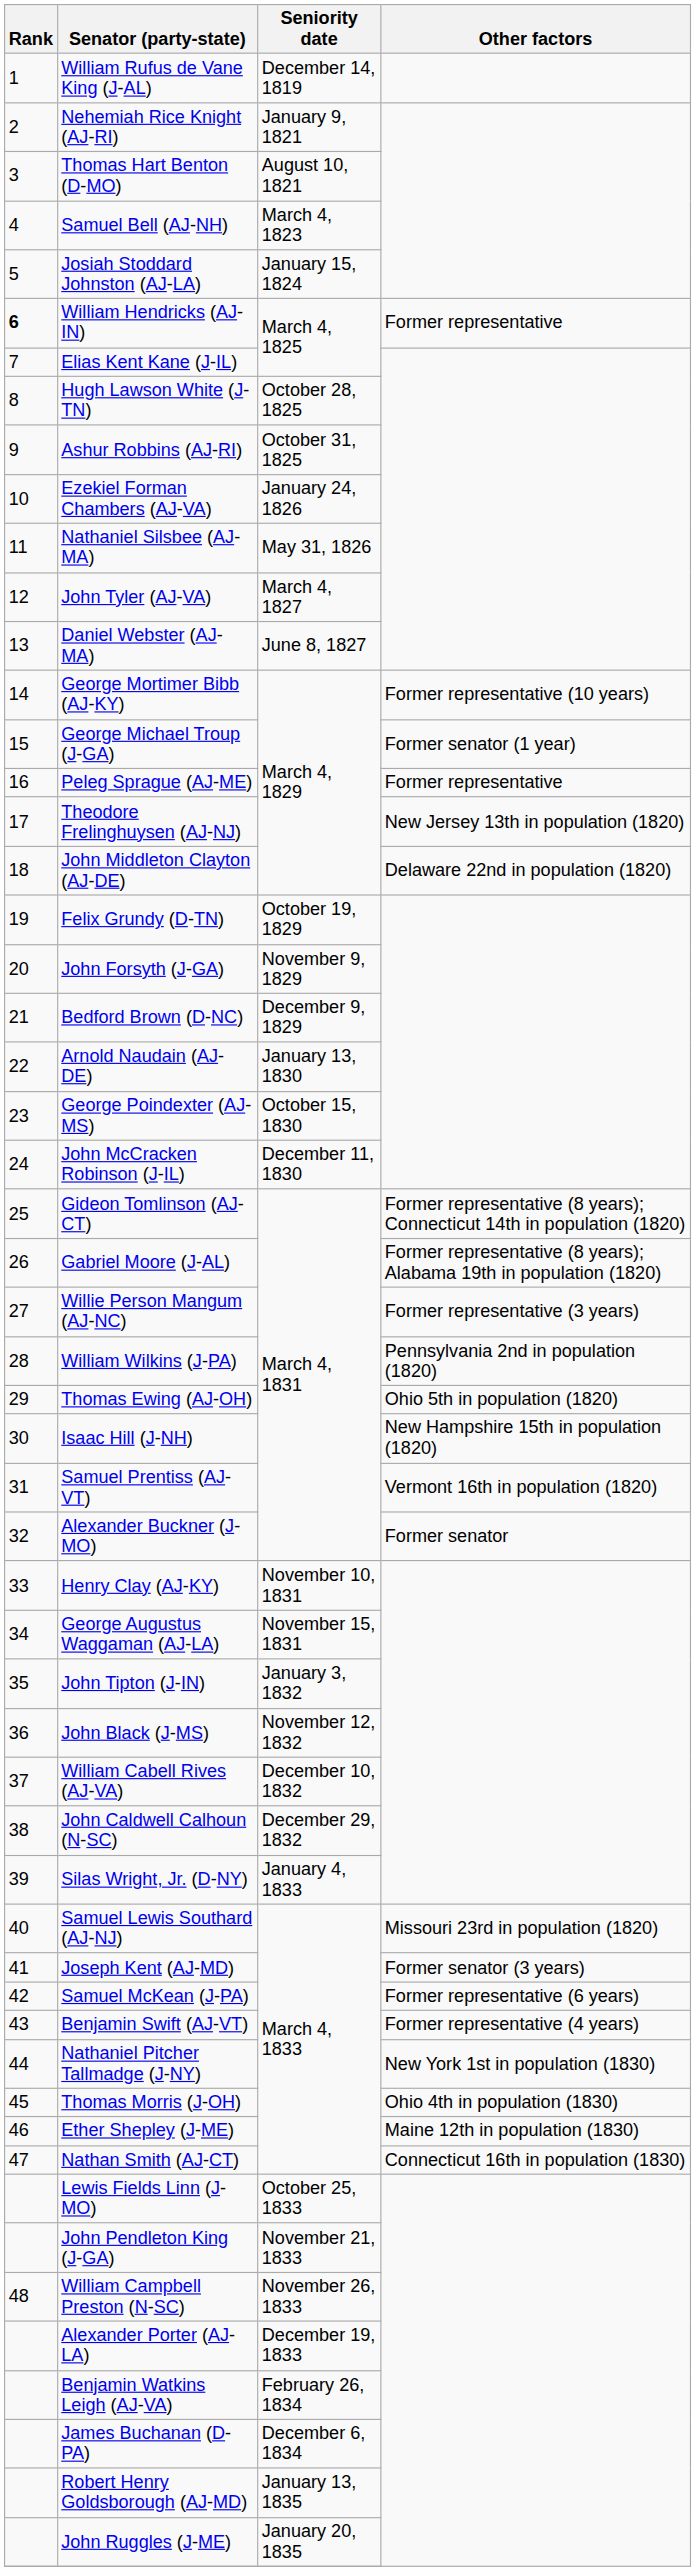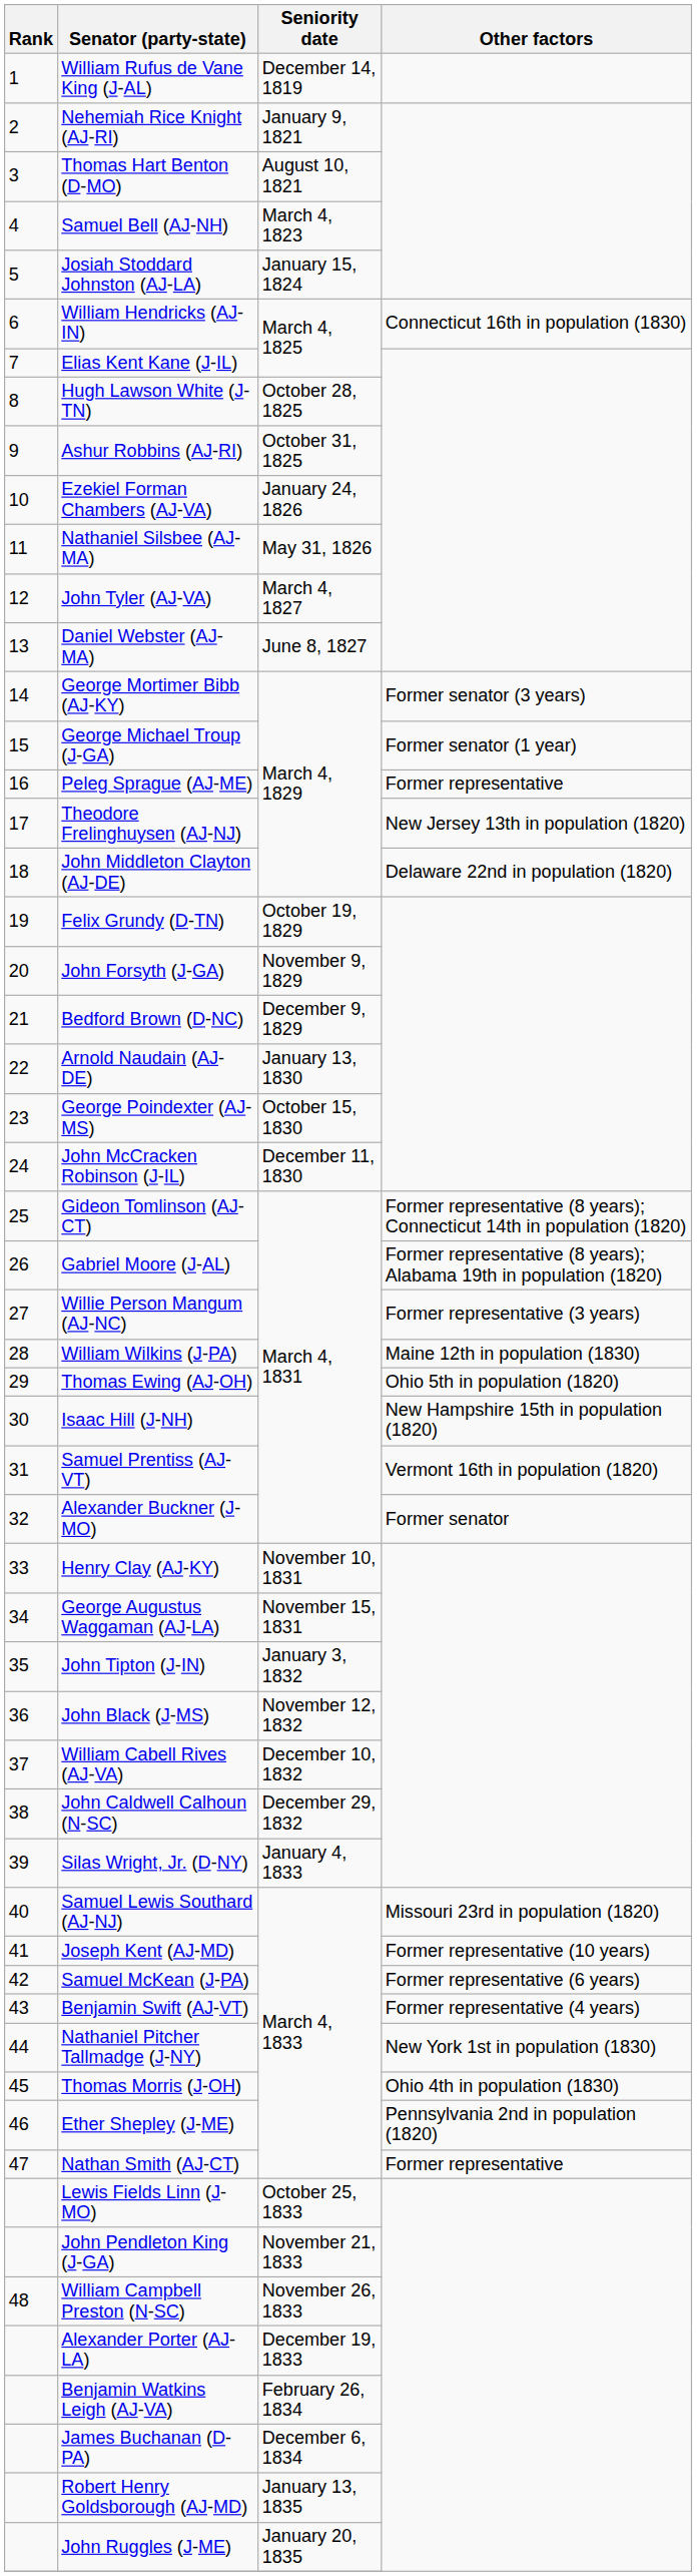 <table class=wikitable>
 <tr valign=bottom>
 <th>Rank</th>
 <th>Senator (party-state)</th>
 <th>Seniority date</th>
 <th>Other factors</th>
 </tr>
 <tr>
 <td>1</td>
 <td><a href='#'>William Rufus de Vane King</a> (<a href='#'>J</a>-<a href='#'>AL</a>)</td>
 <td>December 14, 1819</td>
 <td></td>
 </tr>
 <tr>
 <td>2</td>
 <td><a href='#'>Nehemiah Rice Knight</a> (<a href='#'>AJ</a>-<a href='#'>RI</a>)</td>
 <td>January 9, 1821</td>
 </tr>
 <tr>
 <td>3</td>
 <td><a href='#'>Thomas Hart Benton</a> (<a href='#'>D</a>-<a href='#'>MO</a>)</td>
 <td>August 10, 1821</td>
 </tr>
 <tr>
 <td>4</td>
 <td><a href='#'>Samuel Bell</a> (<a href='#'>AJ</a>-<a href='#'>NH</a>)</td>
 <td>March 4, 1823</td>
 </tr>
 <tr>
 <td>5</td>
 <td><a href='#'>Josiah Stoddard Johnston</a> (<a href='#'>AJ</a>-<a href='#'>LA</a>)</td>
 <td>January 15, 1824</td>
 </tr>
 <tr>
-<td><strong>6</strong></td>
+<td>6</td>
 <td><a href='#'>William Hendricks</a> (<a href='#'>AJ</a>-<a href='#'>IN</a>)</td>
 <td rowspan=2>March 4, 1825</td>
-<td>Former representative</td>
+<td>Connecticut 16th in population (1830)</td>
 </tr>
 <tr>
 <td>7</td>
 <td><a href='#'>Elias Kent Kane</a> (<a href='#'>J</a>-<a href='#'>IL</a>)</td>
 </tr>
 <tr>
 <td>8</td>
 <td><a href='#'>Hugh Lawson White</a> (<a href='#'>J</a>-<a href='#'>TN</a>)</td>
 <td>October 28, 1825</td>
 </tr>
 <tr>
 <td>9</td>
 <td><a href='#'>Ashur Robbins</a> (<a href='#'>AJ</a>-<a href='#'>RI</a>)</td>
 <td>October 31, 1825</td>
 </tr>
 <tr>
 <td>10</td>
 <td><a href='#'>Ezekiel Forman Chambers</a> (<a href='#'>AJ</a>-<a href='#'>VA</a>)</td>
 <td>January 24, 1826</td>
 </tr>
 <tr>
 <td>11</td>
 <td><a href='#'>Nathaniel Silsbee</a> (<a href='#'>AJ</a>-<a href='#'>MA</a>)</td>
 <td>May 31, 1826</td>
 </tr>
 <tr>
 <td>12</td>
 <td><a href='#'>John Tyler</a> (<a href='#'>AJ</a>-<a href='#'>VA</a>)</td>
 <td>March 4, 1827</td>
 </tr>
 <tr>
 <td>13</td>
 <td><a href='#'>Daniel Webster</a> (<a href='#'>AJ</a>-<a href='#'>MA</a>)</td>
 <td>June 8, 1827</td>
 </tr>
 <tr>
 <td>14</td>
 <td><a href='#'>George Mortimer Bibb</a> (<a href='#'>AJ</a>-<a href='#'>KY</a>)</td>
 <td rowspan=5>March 4, 1829</td>
-<td>Former representative (10 years)</td>
+<td>Former senator (3 years)</td>
 </tr>
 <tr>
 <td>15</td>
 <td><a href='#'>George Michael Troup</a> (<a href='#'>J</a>-<a href='#'>GA</a>)</td>
 <td>Former senator (1 year)</td>
 </tr>
 <tr>
 <td>16</td>
 <td><a href='#'>Peleg Sprague</a> (<a href='#'>AJ</a>-<a href='#'>ME</a>)</td>
 <td>Former representative</td>
 </tr>
 <tr>
 <td>17</td>
 <td><a href='#'>Theodore Frelinghuysen</a> (<a href='#'>AJ</a>-<a href='#'>NJ</a>)</td>
 <td>New Jersey 13th in population (1820)</td>
 </tr>
 <tr>
 <td>18</td>
 <td><a href='#'>John Middleton Clayton</a> (<a href='#'>AJ</a>-<a href='#'>DE</a>)</td>
 <td>Delaware 22nd in population (1820)</td>
 </tr>
 <tr>
 <td>19</td>
 <td><a href='#'>Felix Grundy</a> (<a href='#'>D</a>-<a href='#'>TN</a>)</td>
 <td>October 19, 1829</td>
 </tr>
 <tr>
 <td>20</td>
 <td><a href='#'>John Forsyth</a> (<a href='#'>J</a>-<a href='#'>GA</a>)</td>
 <td>November 9, 1829</td>
 </tr>
 <tr>
 <td>21</td>
 <td><a href='#'>Bedford Brown</a> (<a href='#'>D</a>-<a href='#'>NC</a>)</td>
 <td>December 9, 1829</td>
 </tr>
 <tr>
 <td>22</td>
 <td><a href='#'>Arnold Naudain</a> (<a href='#'>AJ</a>-<a href='#'>DE</a>)</td>
 <td>January 13, 1830</td>
 </tr>
 <tr>
 <td>23</td>
 <td><a href='#'>George Poindexter</a> (<a href='#'>AJ</a>-<a href='#'>MS</a>)</td>
 <td>October 15, 1830</td>
 </tr>
 <tr>
 <td>24</td>
 <td><a href='#'>John McCracken Robinson</a> (<a href='#'>J</a>-<a href='#'>IL</a>)</td>
 <td>December 11, 1830</td>
 </tr>
 <tr>
 <td>25</td>
 <td><a href='#'>Gideon Tomlinson</a> (<a href='#'>AJ</a>-<a href='#'>CT</a>)</td>
 <td rowspan=8>March 4, 1831</td>
 <td>Former representative (8 years); Connecticut 14th in population (1820)</td>
 </tr>
 <tr>
 <td>26</td>
 <td><a href='#'>Gabriel Moore</a> (<a href='#'>J</a>-<a href='#'>AL</a>)</td>
 <td>Former representative (8 years); Alabama 19th in population (1820)</td>
 </tr>
 <tr>
 <td>27</td>
 <td><a href='#'>Willie Person Mangum</a> (<a href='#'>AJ</a>-<a href='#'>NC</a>)</td>
 <td>Former representative (3 years)</td>
 </tr>
 <tr>
 <td>28</td>
 <td><a href='#'>William Wilkins</a> (<a href='#'>J</a>-<a href='#'>PA</a>)</td>
-<td>Pennsylvania 2nd in population (1820)</td>
+<td>Maine 12th in population (1830)</td>
 </tr>
 <tr>
 <td>29</td>
 <td><a href='#'>Thomas Ewing</a> (<a href='#'>AJ</a>-<a href='#'>OH</a>)</td>
 <td>Ohio 5th in population (1820)</td>
 </tr>
 <tr>
 <td>30</td>
 <td><a href='#'>Isaac Hill</a> (<a href='#'>J</a>-<a href='#'>NH</a>)</td>
 <td>New Hampshire 15th in population (1820)</td>
 </tr>
 <tr>
 <td>31</td>
 <td><a href='#'>Samuel Prentiss</a> (<a href='#'>AJ</a>-<a href='#'>VT</a>)</td>
 <td>Vermont 16th in population (1820)</td>
 </tr>
 <tr>
 <td>32</td>
 <td><a href='#'>Alexander Buckner</a> (<a href='#'>J</a>-<a href='#'>MO</a>)</td>
 <td>Former senator</td>
 </tr>
 <tr>
 <td>33</td>
 <td><a href='#'>Henry Clay</a> (<a href='#'>AJ</a>-<a href='#'>KY</a>)</td>
 <td>November 10, 1831</td>
 </tr>
 <tr>
 <td>34</td>
 <td><a href='#'>George Augustus Waggaman</a> (<a href='#'>AJ</a>-<a href='#'>LA</a>)</td>
 <td>November 15, 1831</td>
 </tr>
 <tr>
 <td>35</td>
 <td><a href='#'>John Tipton</a> (<a href='#'>J</a>-<a href='#'>IN</a>)</td>
 <td>January 3, 1832</td>
 </tr>
 <tr>
 <td>36</td>
 <td><a href='#'>John Black</a> (<a href='#'>J</a>-<a href='#'>MS</a>)</td>
 <td>November 12, 1832</td>
 </tr>
 <tr>
 <td>37</td>
 <td><a href='#'>William Cabell Rives</a> (<a href='#'>AJ</a>-<a href='#'>VA</a>)</td>
 <td>December 10, 1832</td>
 </tr>
 <tr>
 <td>38</td>
 <td><a href='#'>John Caldwell Calhoun</a> (<a href='#'>N</a>-<a href='#'>SC</a>)</td>
 <td>December 29, 1832</td>
 </tr>
 <tr>
 <td>39</td>
 <td><a href='#'>Silas Wright, Jr.</a> (<a href='#'>D</a>-<a href='#'>NY</a>)</td>
 <td>January 4, 1833</td>
 </tr>
 <tr>
 <td>40</td>
 <td><a href='#'>Samuel Lewis Southard</a> (<a href='#'>AJ</a>-<a href='#'>NJ</a>)</td>
 <td rowspan=8>March 4, 1833</td>
 <td>Missouri 23rd in population (1820)</td>
 </tr>
 <tr>
 <td>41</td>
 <td><a href='#'>Joseph Kent</a> (<a href='#'>AJ</a>-<a href='#'>MD</a>)</td>
-<td>Former senator (3 years)</td>
+<td>Former representative (10 years)</td>
 </tr>
 <tr>
 <td>42</td>
 <td><a href='#'>Samuel McKean</a> (<a href='#'>J</a>-<a href='#'>PA</a>)</td>
 <td>Former representative (6 years)</td>
 </tr>
 <tr>
 <td>43</td>
 <td><a href='#'>Benjamin Swift</a> (<a href='#'>AJ</a>-<a href='#'>VT</a>)</td>
 <td>Former representative (4 years)</td>
 </tr>
 <tr>
 <td>44</td>
 <td><a href='#'>Nathaniel Pitcher Tallmadge</a> (<a href='#'>J</a>-<a href='#'>NY</a>)</td>
 <td>New York 1st in population (1830)</td>
 </tr>
 <tr>
 <td>45</td>
 <td><a href='#'>Thomas Morris</a> (<a href='#'>J</a>-<a href='#'>OH</a>)</td>
 <td>Ohio 4th in population (1830)</td>
 </tr>
 <tr>
 <td>46</td>
 <td><a href='#'>Ether Shepley</a> (<a href='#'>J</a>-<a href='#'>ME</a>)</td>
-<td>Maine 12th in population (1830)</td>
+<td>Pennsylvania 2nd in population (1820)</td>
 </tr>
 <tr>
 <td>47</td>
 <td><a href='#'>Nathan Smith</a> (<a href='#'>AJ</a>-<a href='#'>CT</a>)</td>
-<td>Connecticut 16th in population (1830)</td>
+<td>Former representative</td>
 </tr>
 <tr>
 <td></td>
 <td><a href='#'>Lewis Fields Linn</a> (<a href='#'>J</a>-<a href='#'>MO</a>)</td>
 <td>October 25, 1833</td>
 </tr>
 <tr>
 <td></td>
 <td><a href='#'>John Pendleton King</a> (<a href='#'>J</a>-<a href='#'>GA</a>)</td>
 <td>November 21, 1833</td>
 </tr>
 <tr>
 <td>48</td>
 <td><a href='#'>William Campbell Preston</a> (<a href='#'>N</a>-<a href='#'>SC</a>)</td>
 <td>November 26, 1833</td>
 </tr>
 <tr>
 <td></td>
 <td><a href='#'>Alexander Porter</a> (<a href='#'>AJ</a>-<a href='#'>LA</a>)</td>
 <td>December 19, 1833</td>
 </tr>
 <tr>
 <td></td>
 <td><a href='#'>Benjamin Watkins Leigh</a> (<a href='#'>AJ</a>-<a href='#'>VA</a>)</td>
 <td>February 26, 1834</td>
 </tr>
 <tr>
 <td></td>
 <td><a href='#'>James Buchanan</a> (<a href='#'>D</a>-<a href='#'>PA</a>)</td>
 <td>December 6, 1834</td>
 </tr>
 <tr>
 <td></td>
 <td><a href='#'>Robert Henry Goldsborough</a> (<a href='#'>AJ</a>-<a href='#'>MD</a>)</td>
 <td>January 13, 1835</td>
 </tr>
 <tr>
 <td></td>
 <td><a href='#'>John Ruggles</a> (<a href='#'>J</a>-<a href='#'>ME</a>)</td>
 <td>January 20, 1835</td>
 </tr>
 <tr>
 </tr>
 </table>
